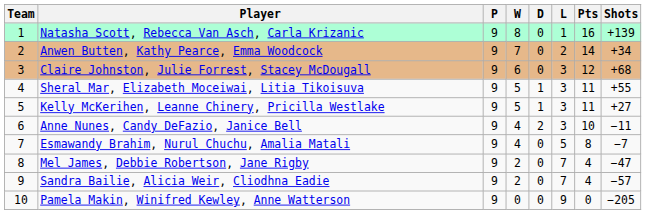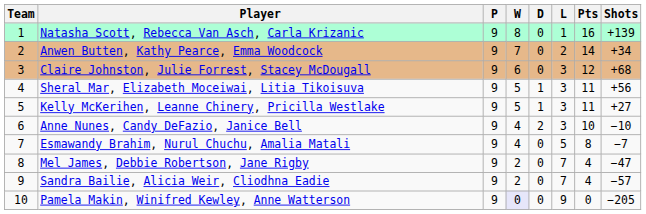 <table class="wikitable" style="font-size: 100%">
 <tr>
 <th width=20>Team</th>
 <th width=500>Player</th>
 <th width=20>P</th>
 <th width=20>W</th>
 <th width=20>D</th>
 <th width=20>L</th>
 <th width=20>Pts</th>
 <th width=20>Shots</th>
 </tr>
 <tr align=center style="background: #ADFFD6;">
 <td>1</td>
 <td align="left"> <a href='#'>Natasha Scott</a>, <a href='#'>Rebecca Van Asch</a>, <a href='#'>Carla Krizanic</a></td>
 <td>9</td>
 <td>8</td>
 <td>0</td>
 <td>1</td>
 <td>16</td>
 <td>+139</td>
 </tr>
 <tr align=center style="background: #E6B88A;">
 <td>2</td>
 <td align="left"> <a href='#'>Anwen Butten</a>, <a href='#'>Kathy Pearce</a>, <a href='#'>Emma Woodcock</a></td>
 <td>9</td>
 <td>7</td>
 <td>0</td>
 <td>2</td>
 <td>14</td>
 <td>+34</td>
 </tr>
 <tr align=center style="background: #E6B88A;">
 <td>3</td>
 <td align="left"> <a href='#'>Claire Johnston</a>, <a href='#'>Julie Forrest</a>, <a href='#'>Stacey McDougall</a></td>
 <td>9</td>
 <td>6</td>
 <td>0</td>
 <td>3</td>
 <td>12</td>
 <td>+68</td>
 </tr>
 <tr align=center>
 <td>4</td>
 <td align="left"> <a href='#'>Sheral Mar</a>, <a href='#'>Elizabeth Moceiwai</a>, <a href='#'>Litia Tikoisuva</a></td>
 <td>9</td>
 <td>5</td>
 <td>1</td>
 <td>3</td>
 <td>11</td>
-<td>+55</td>
+<td>+56</td>
 </tr>
 <tr align=center>
 <td>5</td>
 <td align="left"> <a href='#'>Kelly McKerihen</a>, <a href='#'>Leanne Chinery</a>, <a href='#'>Pricilla Westlake</a></td>
 <td>9</td>
 <td>5</td>
 <td>1</td>
 <td>3</td>
 <td>11</td>
 <td>+27</td>
 </tr>
 <tr align=center>
 <td>6</td>
 <td align="left"> <a href='#'>Anne Nunes</a>, <a href='#'>Candy DeFazio</a>, <a href='#'>Janice Bell</a></td>
 <td>9</td>
 <td>4</td>
 <td>2</td>
 <td>3</td>
 <td>10</td>
-<td>−11</td>
+<td>−10</td>
 </tr>
 <tr align=center>
 <td>7</td>
 <td align="left"> <a href='#'>Esmawandy Brahim</a>, <a href='#'>Nurul Chuchu</a>, <a href='#'>Amalia Matali</a></td>
 <td>9</td>
 <td>4</td>
 <td>0</td>
 <td>5</td>
 <td>8</td>
 <td>−7</td>
 </tr>
 <tr align=center>
 <td>8</td>
 <td align="left"> <a href='#'>Mel James</a>, <a href='#'>Debbie Robertson</a>, <a href='#'>Jane Rigby</a></td>
 <td>9</td>
 <td>2</td>
 <td>0</td>
 <td>7</td>
 <td>4</td>
 <td>−47</td>
 </tr>
 <tr align=center>
 <td>9</td>
 <td align="left"> <a href='#'>Sandra Bailie</a>, <a href='#'>Alicia Weir</a>, <a href='#'>Cliodhna Eadie</a></td>
 <td>9</td>
 <td>2</td>
 <td>0</td>
 <td>7</td>
 <td>4</td>
 <td>−57</td>
 </tr>
 <tr align=center>
 <td>10</td>
 <td align="left"> <a href='#'>Pamela Makin</a>, <a href='#'>Winifred Kewley</a>, <a href='#'>Anne Watterson</a></td>
 <td>9</td>
-<td>0</td>
+<td style="background: lavender;">0</td>
 <td>0</td>
 <td>9</td>
 <td>0</td>
 <td>−205</td>
 </tr>
 </table>
